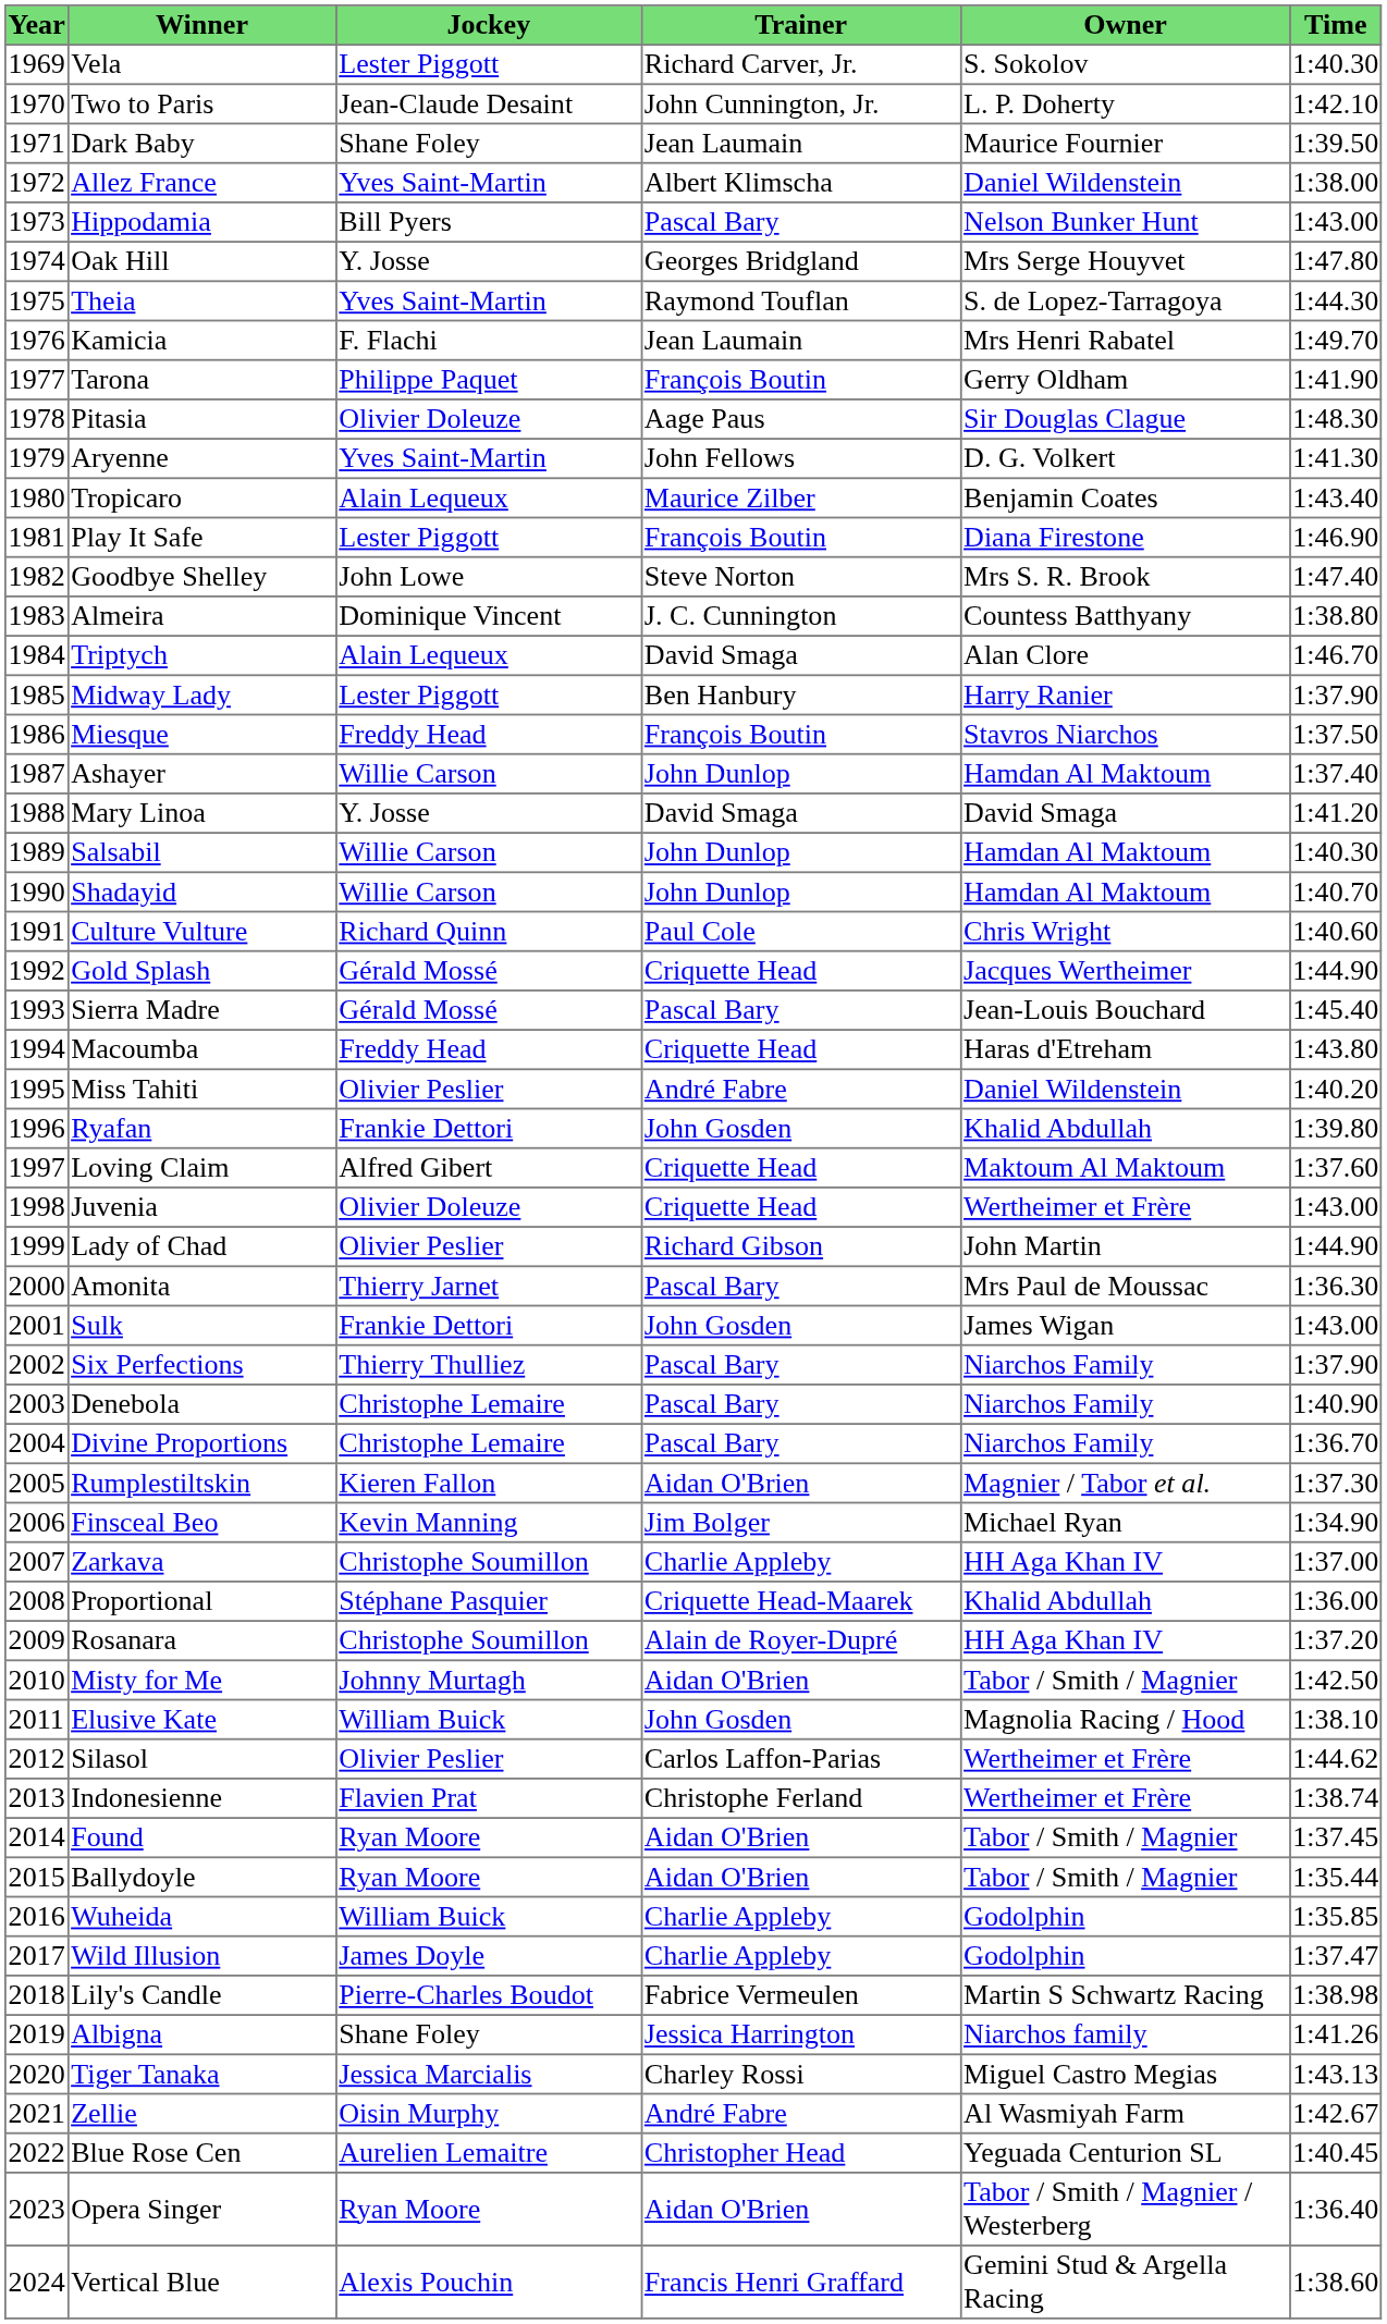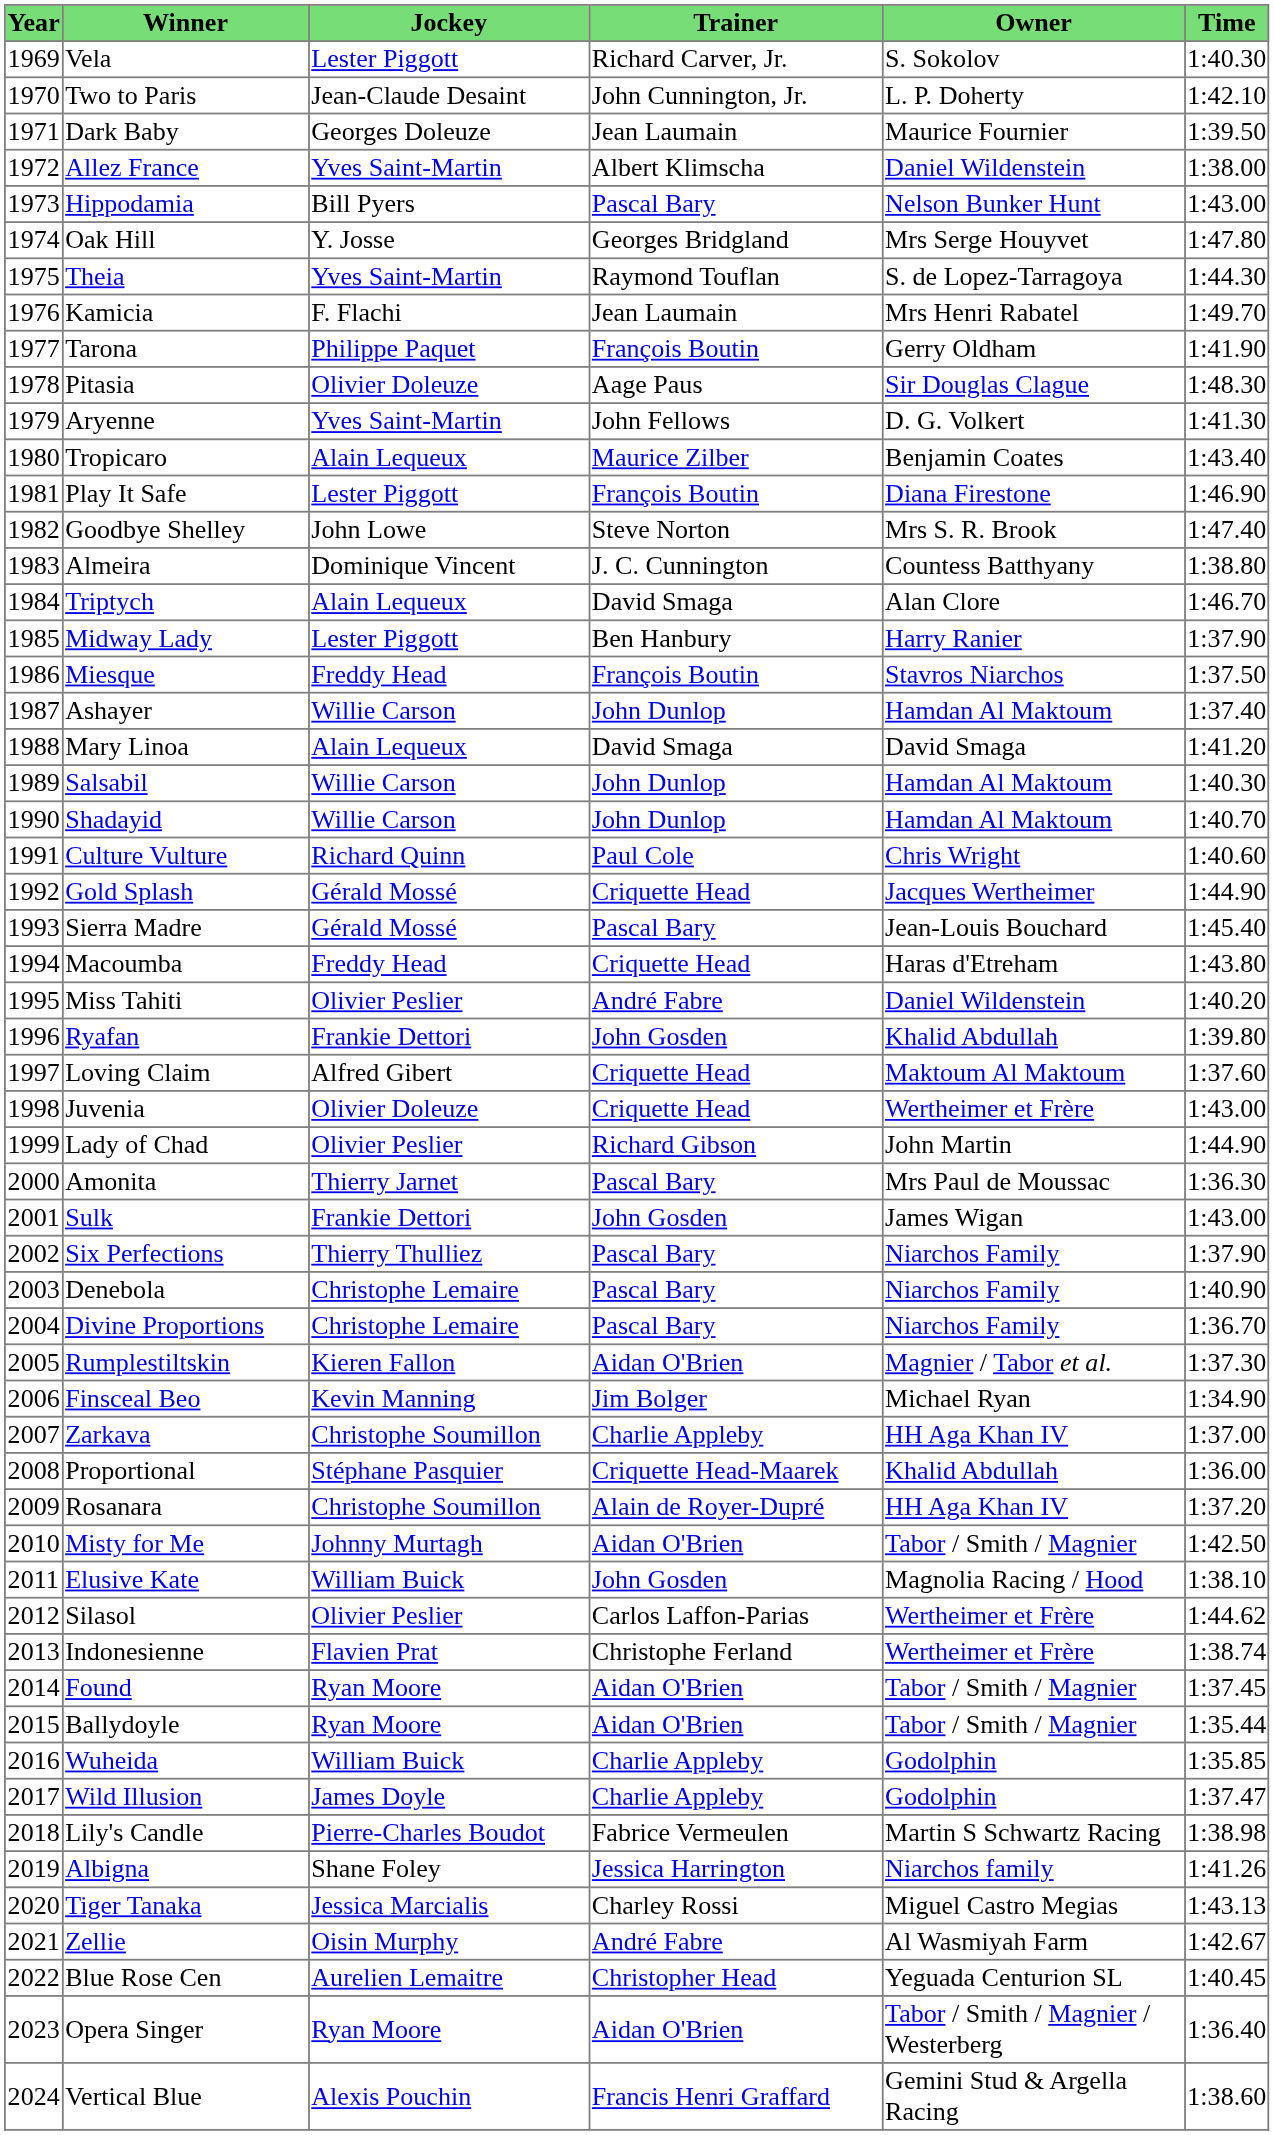 <table class = "sortable" | border="1" style="border-collapse: collapse; font-size:90%">
 <tr bgcolor="#77dd77" align="center">
 <th>Year</th>
 <th>Winner</th>
 <th>Jockey</th>
 <th>Trainer</th>
 <th>Owner</th>
 <th>Time</th>
 </tr>
 <tr>
 <td>1969</td>
 <td width=133px>Vela</td>
 <td width=152px><a href='#'>Lester Piggott</a></td>
 <td width=159px>Richard Carver, Jr.</td>
 <td width=164px>S. Sokolov</td>
 <td>1:40.30</td>
 </tr>
 <tr>
 <td>1970</td>
 <td>Two to Paris</td>
 <td>Jean-Claude Desaint</td>
 <td>John Cunnington, Jr.</td>
 <td>L. P. Doherty</td>
 <td>1:42.10</td>
 </tr>
 <tr>
 <td>1971</td>
 <td>Dark Baby</td>
-<td>Shane Foley</td>
+<td>Georges Doleuze</td>
 <td>Jean Laumain</td>
 <td>Maurice Fournier</td>
 <td>1:39.50</td>
 </tr>
 <tr>
 <td>1972</td>
 <td><a href='#'>Allez France</a></td>
 <td><a href='#'>Yves Saint-Martin</a></td>
 <td>Albert Klimscha</td>
 <td><a href='#'>Daniel Wildenstein</a></td>
 <td>1:38.00</td>
 </tr>
 <tr>
 <td>1973</td>
 <td><a href='#'>Hippodamia</a></td>
 <td>Bill Pyers</td>
 <td><a href='#'>Pascal Bary</a></td>
 <td><a href='#'>Nelson Bunker Hunt</a></td>
 <td>1:43.00</td>
 </tr>
 <tr>
 <td>1974</td>
 <td>Oak Hill</td>
 <td>Y. Josse</td>
 <td>Georges Bridgland</td>
 <td>Mrs Serge Houyvet</td>
 <td>1:47.80</td>
 </tr>
 <tr>
 <td>1975</td>
 <td><a href='#'>Theia</a></td>
 <td><a href='#'>Yves Saint-Martin</a></td>
 <td>Raymond Touflan</td>
 <td>S. de Lopez-Tarragoya </td>
 <td>1:44.30</td>
 </tr>
 <tr>
 <td>1976</td>
 <td>Kamicia</td>
 <td>F. Flachi</td>
 <td>Jean Laumain</td>
 <td>Mrs Henri Rabatel</td>
 <td>1:49.70</td>
 </tr>
 <tr>
 <td>1977</td>
 <td>Tarona</td>
 <td><a href='#'>Philippe Paquet</a></td>
 <td><a href='#'>François Boutin</a></td>
 <td>Gerry Oldham</td>
 <td>1:41.90</td>
 </tr>
 <tr>
 <td>1978</td>
 <td>Pitasia</td>
 <td><a href='#'>Olivier Doleuze</a></td>
 <td>Aage Paus</td>
 <td><a href='#'>Sir Douglas Clague</a></td>
 <td>1:48.30</td>
 </tr>
 <tr>
 <td>1979</td>
 <td>Aryenne</td>
 <td><a href='#'>Yves Saint-Martin</a></td>
 <td>John Fellows</td>
 <td>D. G. Volkert</td>
 <td>1:41.30</td>
 </tr>
 <tr>
 <td>1980</td>
 <td>Tropicaro</td>
 <td><a href='#'>Alain Lequeux</a></td>
 <td><a href='#'>Maurice Zilber</a></td>
 <td>Benjamin Coates</td>
 <td>1:43.40</td>
 </tr>
 <tr>
 <td>1981</td>
 <td>Play It Safe</td>
 <td><a href='#'>Lester Piggott</a></td>
 <td><a href='#'>François Boutin</a></td>
 <td><a href='#'>Diana Firestone</a></td>
 <td>1:46.90</td>
 </tr>
 <tr>
 <td>1982</td>
 <td>Goodbye Shelley</td>
 <td>John Lowe</td>
 <td>Steve Norton</td>
 <td>Mrs S. R. Brook</td>
 <td>1:47.40</td>
 </tr>
 <tr>
 <td>1983</td>
 <td>Almeira</td>
 <td>Dominique Vincent</td>
 <td>J. C. Cunnington </td>
 <td>Countess Batthyany</td>
 <td>1:38.80</td>
 </tr>
 <tr>
 <td>1984</td>
 <td><a href='#'>Triptych</a></td>
 <td><a href='#'>Alain Lequeux</a></td>
 <td>David Smaga</td>
 <td>Alan Clore</td>
 <td>1:46.70</td>
 </tr>
 <tr>
 <td>1985</td>
 <td><a href='#'>Midway Lady</a></td>
 <td><a href='#'>Lester Piggott</a></td>
 <td>Ben Hanbury</td>
 <td><a href='#'>Harry Ranier</a></td>
 <td>1:37.90</td>
 </tr>
 <tr>
 <td>1986</td>
 <td><a href='#'>Miesque</a></td>
 <td><a href='#'>Freddy Head</a></td>
 <td><a href='#'>François Boutin</a></td>
 <td><a href='#'>Stavros Niarchos</a></td>
 <td>1:37.50</td>
 </tr>
 <tr>
 <td>1987</td>
 <td>Ashayer</td>
 <td><a href='#'>Willie Carson</a></td>
 <td><a href='#'>John Dunlop</a></td>
 <td><a href='#'>Hamdan Al Maktoum</a></td>
 <td>1:37.40</td>
 </tr>
 <tr>
 <td>1988</td>
 <td>Mary Linoa</td>
-<td>Y. Josse</td>
+<td><a href='#'>Alain Lequeux</a></td>
 <td>David Smaga</td>
 <td>David Smaga</td>
 <td>1:41.20</td>
 </tr>
 <tr>
 <td>1989</td>
 <td><a href='#'>Salsabil</a></td>
 <td><a href='#'>Willie Carson</a></td>
 <td><a href='#'>John Dunlop</a></td>
 <td><a href='#'>Hamdan Al Maktoum</a></td>
 <td>1:40.30</td>
 </tr>
 <tr>
 <td>1990</td>
 <td><a href='#'>Shadayid</a></td>
 <td><a href='#'>Willie Carson</a></td>
 <td><a href='#'>John Dunlop</a></td>
 <td><a href='#'>Hamdan Al Maktoum</a></td>
 <td>1:40.70</td>
 </tr>
 <tr>
 <td>1991</td>
 <td><a href='#'>Culture Vulture</a></td>
 <td><a href='#'>Richard Quinn</a></td>
 <td><a href='#'>Paul Cole</a></td>
 <td><a href='#'>Chris Wright</a></td>
 <td>1:40.60</td>
 </tr>
 <tr>
 <td>1992</td>
 <td><a href='#'>Gold Splash</a></td>
 <td><a href='#'>Gérald Mossé</a></td>
 <td><a href='#'>Criquette Head</a></td>
 <td><a href='#'>Jacques Wertheimer</a></td>
 <td>1:44.90</td>
 </tr>
 <tr>
 <td>1993</td>
 <td>Sierra Madre</td>
 <td><a href='#'>Gérald Mossé</a></td>
 <td><a href='#'>Pascal Bary</a></td>
 <td>Jean-Louis Bouchard</td>
 <td>1:45.40</td>
 </tr>
 <tr>
 <td>1994</td>
 <td>Macoumba</td>
 <td><a href='#'>Freddy Head</a></td>
 <td><a href='#'>Criquette Head</a></td>
 <td>Haras d'Etreham</td>
 <td>1:43.80</td>
 </tr>
 <tr>
 <td>1995</td>
 <td>Miss Tahiti</td>
 <td><a href='#'>Olivier Peslier</a></td>
 <td><a href='#'>André Fabre</a></td>
 <td><a href='#'>Daniel Wildenstein</a></td>
 <td>1:40.20</td>
 </tr>
 <tr>
 <td>1996</td>
 <td><a href='#'>Ryafan</a></td>
 <td><a href='#'>Frankie Dettori</a></td>
 <td><a href='#'>John Gosden</a></td>
 <td><a href='#'>Khalid Abdullah</a></td>
 <td>1:39.80</td>
 </tr>
 <tr>
 <td>1997</td>
 <td>Loving Claim</td>
 <td>Alfred Gibert</td>
 <td><a href='#'>Criquette Head</a></td>
 <td><a href='#'>Maktoum Al Maktoum</a></td>
 <td>1:37.60</td>
 </tr>
 <tr>
 <td>1998</td>
 <td>Juvenia</td>
 <td><a href='#'>Olivier Doleuze</a></td>
 <td><a href='#'>Criquette Head</a></td>
 <td><a href='#'>Wertheimer et Frère</a></td>
 <td>1:43.00</td>
 </tr>
 <tr>
 <td>1999</td>
 <td>Lady of Chad</td>
 <td><a href='#'>Olivier Peslier</a></td>
 <td><a href='#'>Richard Gibson</a></td>
 <td>John Martin</td>
 <td>1:44.90</td>
 </tr>
 <tr>
 <td>2000</td>
 <td>Amonita</td>
 <td><a href='#'>Thierry Jarnet</a></td>
 <td><a href='#'>Pascal Bary</a></td>
 <td>Mrs Paul de Moussac</td>
 <td>1:36.30</td>
 </tr>
 <tr>
 <td>2001</td>
 <td><a href='#'>Sulk</a></td>
 <td><a href='#'>Frankie Dettori</a></td>
 <td><a href='#'>John Gosden</a></td>
 <td>James Wigan</td>
 <td>1:43.00</td>
 </tr>
 <tr>
 <td>2002</td>
 <td><a href='#'>Six Perfections</a></td>
 <td><a href='#'>Thierry Thulliez</a></td>
 <td><a href='#'>Pascal Bary</a></td>
 <td><a href='#'>Niarchos Family</a></td>
 <td>1:37.90</td>
 </tr>
 <tr>
 <td>2003</td>
 <td>Denebola</td>
 <td><a href='#'>Christophe Lemaire</a></td>
 <td><a href='#'>Pascal Bary</a></td>
 <td><a href='#'>Niarchos Family</a></td>
 <td>1:40.90</td>
 </tr>
 <tr>
 <td>2004</td>
 <td><a href='#'>Divine Proportions</a></td>
 <td><a href='#'>Christophe Lemaire</a></td>
 <td><a href='#'>Pascal Bary</a></td>
 <td><a href='#'>Niarchos Family</a></td>
 <td>1:36.70</td>
 </tr>
 <tr>
 <td>2005</td>
 <td><a href='#'>Rumplestiltskin</a></td>
 <td><a href='#'>Kieren Fallon</a></td>
 <td><a href='#'>Aidan O'Brien</a></td>
 <td><a href='#'>Magnier</a> / <a href='#'>Tabor</a> <em>et al.</em> </td>
 <td>1:37.30</td>
 </tr>
 <tr>
 <td>2006</td>
 <td><a href='#'>Finsceal Beo</a></td>
 <td><a href='#'>Kevin Manning</a></td>
 <td><a href='#'>Jim Bolger</a></td>
 <td>Michael Ryan</td>
 <td>1:34.90</td>
 </tr>
 <tr>
 <td>2007</td>
 <td><a href='#'>Zarkava</a></td>
 <td><a href='#'>Christophe Soumillon</a></td>
 <td><a href='#'>Charlie Appleby</a></td>
 <td><a href='#'>HH Aga Khan IV</a></td>
 <td>1:37.00</td>
 </tr>
 <tr>
 <td>2008</td>
 <td>Proportional</td>
 <td><a href='#'>Stéphane Pasquier</a></td>
 <td><a href='#'>Criquette Head-Maarek</a></td>
 <td><a href='#'>Khalid Abdullah</a></td>
 <td>1:36.00</td>
 </tr>
 <tr>
 <td>2009</td>
 <td>Rosanara</td>
 <td><a href='#'>Christophe Soumillon</a></td>
 <td><a href='#'>Alain de Royer-Dupré</a></td>
 <td><a href='#'>HH Aga Khan IV</a></td>
 <td>1:37.20</td>
 </tr>
 <tr>
 <td>2010</td>
 <td><a href='#'>Misty for Me</a></td>
 <td><a href='#'>Johnny Murtagh</a></td>
 <td><a href='#'>Aidan O'Brien</a></td>
 <td><a href='#'>Tabor</a> / Smith  / <a href='#'>Magnier</a></td>
 <td>1:42.50</td>
 </tr>
 <tr>
 <td>2011</td>
 <td><a href='#'>Elusive Kate</a></td>
 <td><a href='#'>William Buick</a></td>
 <td><a href='#'>John Gosden</a></td>
 <td>Magnolia Racing / <a href='#'>Hood</a></td>
 <td>1:38.10</td>
 </tr>
 <tr>
 <td>2012</td>
 <td>Silasol</td>
 <td><a href='#'>Olivier Peslier</a></td>
 <td>Carlos Laffon-Parias</td>
 <td><a href='#'>Wertheimer et Frère</a></td>
 <td>1:44.62</td>
 </tr>
 <tr>
 <td>2013</td>
 <td>Indonesienne</td>
 <td><a href='#'>Flavien Prat</a></td>
 <td>Christophe Ferland</td>
 <td><a href='#'>Wertheimer et Frère</a></td>
 <td>1:38.74</td>
 </tr>
 <tr>
 <td>2014</td>
 <td><a href='#'>Found</a></td>
 <td><a href='#'>Ryan Moore</a></td>
 <td><a href='#'>Aidan O'Brien</a></td>
 <td><a href='#'>Tabor</a> / Smith  / <a href='#'>Magnier</a></td>
 <td>1:37.45</td>
 </tr>
 <tr>
 <td>2015</td>
 <td>Ballydoyle</td>
 <td><a href='#'>Ryan Moore</a></td>
 <td><a href='#'>Aidan O'Brien</a></td>
 <td><a href='#'>Tabor</a> / Smith  / <a href='#'>Magnier</a></td>
 <td>1:35.44</td>
 </tr>
 <tr>
 <td>2016</td>
 <td><a href='#'>Wuheida</a></td>
 <td><a href='#'>William Buick</a></td>
 <td><a href='#'>Charlie Appleby</a></td>
 <td><a href='#'>Godolphin</a></td>
 <td>1:35.85</td>
 </tr>
 <tr>
 <td>2017</td>
 <td><a href='#'>Wild Illusion</a></td>
 <td><a href='#'>James Doyle</a></td>
 <td><a href='#'>Charlie Appleby</a></td>
 <td><a href='#'>Godolphin</a></td>
 <td>1:37.47</td>
 </tr>
 <tr>
 <td>2018</td>
 <td>Lily's Candle</td>
 <td><a href='#'>Pierre-Charles Boudot</a></td>
 <td>Fabrice Vermeulen</td>
 <td>Martin S Schwartz Racing</td>
 <td>1:38.98</td>
 </tr>
 <tr>
 <td>2019</td>
 <td><a href='#'>Albigna</a></td>
 <td>Shane Foley</td>
 <td><a href='#'>Jessica Harrington</a></td>
 <td><a href='#'>Niarchos family</a></td>
 <td>1:41.26</td>
 </tr>
 <tr>
 <td>2020</td>
 <td><a href='#'>Tiger Tanaka</a></td>
 <td><a href='#'>Jessica Marcialis</a></td>
 <td>Charley Rossi</td>
 <td>Miguel Castro Megias</td>
 <td>1:43.13</td>
 </tr>
 <tr>
 <td>2021</td>
 <td><a href='#'>Zellie</a></td>
 <td><a href='#'>Oisin Murphy</a></td>
 <td><a href='#'>André Fabre</a></td>
 <td>Al Wasmiyah Farm</td>
 <td>1:42.67</td>
 </tr>
 <tr>
 <td>2022</td>
 <td>Blue Rose Cen</td>
 <td><a href='#'>Aurelien Lemaitre</a></td>
 <td><a href='#'>Christopher Head</a></td>
 <td>Yeguada Centurion SL</td>
 <td>1:40.45</td>
 </tr>
 <tr>
 <td>2023</td>
 <td>Opera Singer</td>
 <td><a href='#'>Ryan Moore</a></td>
 <td><a href='#'>Aidan O'Brien</a></td>
 <td><a href='#'>Tabor</a> / Smith  / <a href='#'>Magnier</a> / Westerberg</td>
 <td>1:36.40</td>
 </tr>
 <tr>
 <td>2024</td>
 <td>Vertical Blue</td>
 <td><a href='#'>Alexis Pouchin</a></td>
 <td><a href='#'>Francis Henri Graffard</a></td>
 <td>Gemini Stud & Argella Racing</td>
 <td>1:38.60</td>
 </tr>
 </table>
